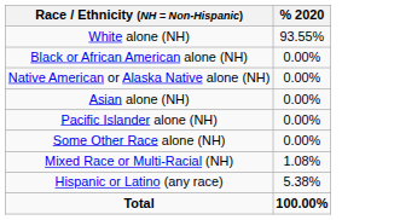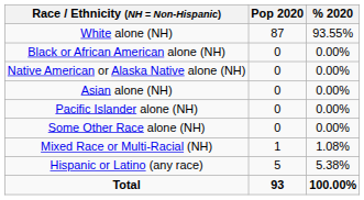 <table class="wikitable" style="text-align:center;">
 <tr>
 <th>Race / Ethnicity <small>(<em>NH = Non-Hispanic</em>)</small></th>
+<th>Pop 2020</th>
 <th>% 2020</th>
 </tr>
 <tr>
 <td><a href='#'>White</a> alone (NH)</td>
+<td>87</td>
 <td>93.55%</td>
 </tr>
 <tr>
 <td><a href='#'>Black or African American</a> alone (NH)</td>
+<td>0</td>
 <td>0.00%</td>
 </tr>
 <tr>
 <td><a href='#'>Native American</a> or <a href='#'>Alaska Native</a> alone (NH)</td>
+<td>0</td>
 <td>0.00%</td>
 </tr>
 <tr>
 <td><a href='#'>Asian</a> alone (NH)</td>
+<td>0</td>
 <td>0.00%</td>
 </tr>
 <tr>
 <td><a href='#'>Pacific Islander</a> alone (NH)</td>
+<td>0</td>
 <td>0.00%</td>
 </tr>
 <tr>
 <td><a href='#'>Some Other Race</a> alone (NH)</td>
+<td>0</td>
 <td>0.00%</td>
 </tr>
 <tr>
 <td><a href='#'>Mixed Race or Multi-Racial</a> (NH)</td>
+<td>1</td>
 <td>1.08%</td>
 </tr>
 <tr>
 <td><a href='#'>Hispanic or Latino</a> (any race)</td>
+<td>5</td>
 <td>5.38%</td>
 </tr>
 <tr>
 <td><strong>Total</strong></td>
+<td><strong>93</strong></td>
 <td><strong>100.00%</strong></td>
 </tr>
 </table>
